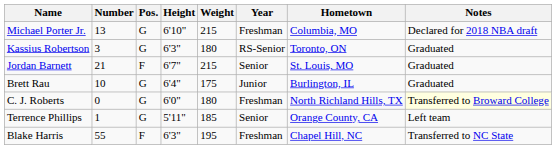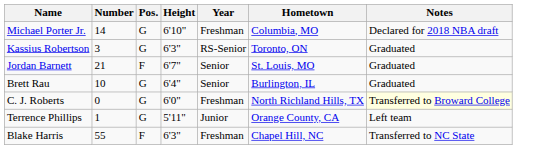 <table class="wikitable sortable" border="1">
 <tr>
 <th>Name</th>
 <th>Number</th>
 <th>Pos.</th>
 <th>Height</th>
-<th>Weight</th>
 <th>Year</th>
 <th>Hometown</th>
 <th class="unsortable">Notes</th>
 </tr>
 <tr>
 <td><a href='#'>Michael Porter Jr.</a></td>
-<td>13</td>
+<td>14</td>
 <td>G</td>
 <td>6'10"</td>
-<td>215</td>
 <td>Freshman</td>
 <td><a href='#'>Columbia, MO</a></td>
 <td>Declared for <a href='#'>2018 NBA draft</a></td>
 </tr>
 <tr>
 <td><a href='#'>Kassius Robertson</a></td>
 <td>3</td>
 <td>G</td>
 <td>6'3"</td>
-<td>180</td>
 <td>RS-Senior</td>
 <td><a href='#'>Toronto, ON</a></td>
 <td>Graduated</td>
 </tr>
 <tr>
 <td><a href='#'>Jordan Barnett</a></td>
 <td>21</td>
 <td>F</td>
 <td>6'7"</td>
-<td>215</td>
 <td>Senior</td>
 <td><a href='#'>St. Louis, MO</a></td>
 <td>Graduated</td>
 </tr>
 <tr>
 <td>Brett Rau</td>
 <td>10</td>
 <td>G</td>
 <td>6'4"</td>
-<td>175</td>
-<td>Junior</td>
+<td>Senior</td>
 <td><a href='#'>Burlington, IL</a></td>
 <td>Graduated</td>
 </tr>
 <tr>
 <td>C. J. Roberts</td>
 <td>0</td>
 <td>G</td>
 <td>6'0"</td>
-<td>180</td>
 <td>Freshman</td>
 <td><a href='#'>North Richland Hills, TX</a></td>
 <td style="background: lightyellow;">Transferred to <a href='#'>Broward College</a></td>
 </tr>
 <tr>
 <td>Terrence Phillips</td>
 <td>1</td>
 <td>G</td>
 <td>5'11"</td>
-<td>185</td>
-<td>Senior</td>
+<td>Junior</td>
 <td><a href='#'>Orange County, CA</a></td>
 <td>Left team</td>
 </tr>
 <tr>
 <td>Blake Harris</td>
 <td>55</td>
 <td>F</td>
 <td>6'3"</td>
-<td>195</td>
 <td>Freshman</td>
 <td><a href='#'>Chapel Hill, NC</a></td>
 <td>Transferred to  <a href='#'>NC State</a></td>
 </tr>
 </table>
